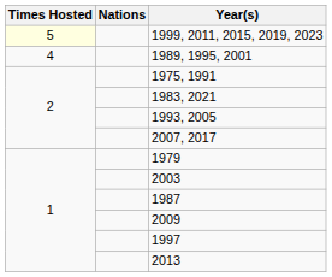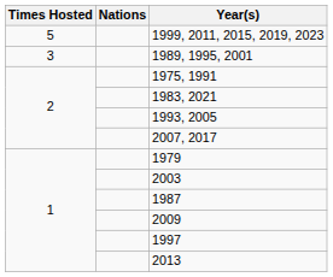 <table class="wikitable">
 <tr>
 <th>Times Hosted</th>
 <th>Nations</th>
 <th>Year(s)</th>
 </tr>
 <tr>
-<td style="background: lightyellow; text-align:center;">5</td>
+<td style="text-align:center;">5</td>
 <td></td>
 <td>1999, 2011, 2015, 2019, 2023</td>
 </tr>
 <tr>
-<td style="text-align:center;">4</td>
+<td style="text-align:center;">3</td>
 <td></td>
 <td>1989, 1995, 2001</td>
 </tr>
 <tr>
 <td rowspan=4 style="text-align:center;">2</td>
 <td></td>
 <td>1975, 1991</td>
 </tr>
 <tr>
 <td></td>
 <td>1983, 2021</td>
 </tr>
 <tr>
 <td></td>
 <td>1993, 2005</td>
 </tr>
 <tr>
 <td></td>
 <td>2007, 2017</td>
 </tr>
 <tr>
 <td rowspan=6 style="text-align:center;">1</td>
 <td></td>
 <td>1979</td>
 </tr>
 <tr>
 <td></td>
 <td>2003</td>
 </tr>
 <tr>
 <td></td>
 <td>1987</td>
 </tr>
 <tr>
 <td></td>
 <td>2009</td>
 </tr>
 <tr>
 <td></td>
 <td>1997</td>
 </tr>
 <tr>
 <td></td>
 <td>2013</td>
 </tr>
 </table>
